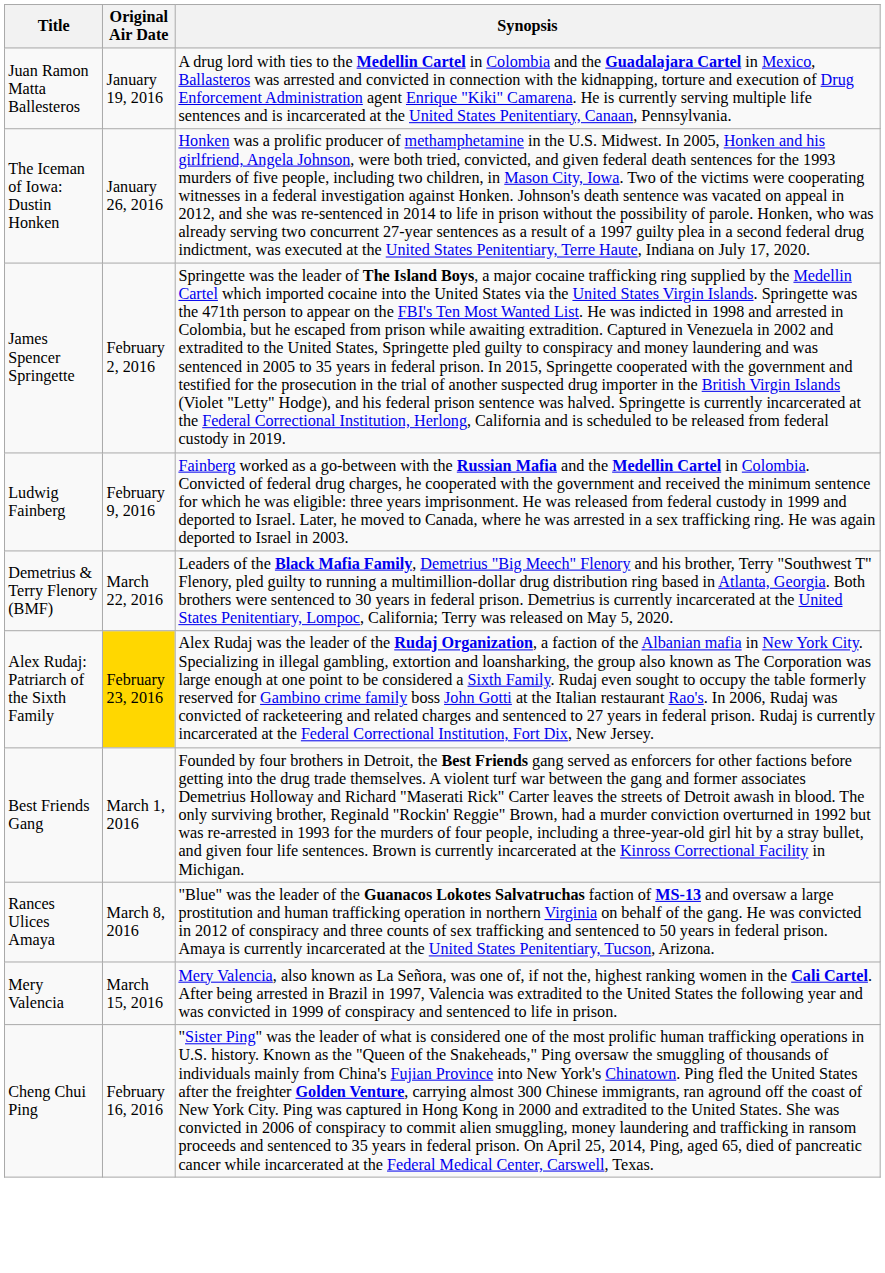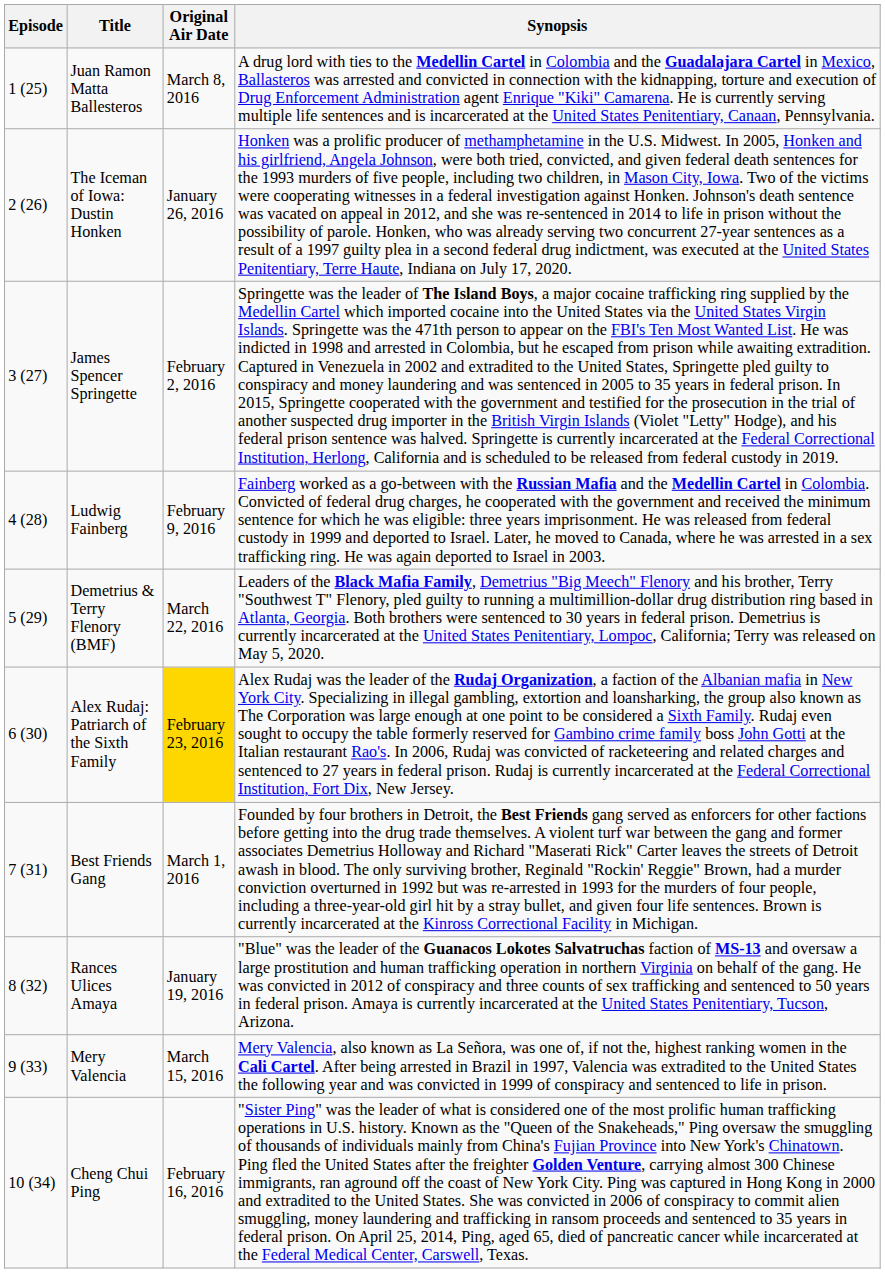 <table class="wikitable">
 <tr>
+<th>Episode</th>
 <th>Title</th>
 <th>Original Air Date</th>
 <th>Synopsis</th>
 </tr>
 <tr>
+<td>1 (25)</td>
 <td>Juan Ramon Matta Ballesteros</td>
-<td>January 19, 2016</td>
+<td>March 8, 2016</td>
 <td>A drug lord with ties to the <strong><a href='#'>Medellin Cartel</a></strong> in <a href='#'>Colombia</a> and the <strong><a href='#'>Guadalajara Cartel</a></strong> in <a href='#'>Mexico</a>, <a href='#'>Ballasteros</a> was arrested and convicted in connection with the kidnapping, torture and execution of <a href='#'>Drug Enforcement Administration</a> agent <a href='#'>Enrique "Kiki" Camarena</a>. He is currently serving multiple life sentences and is incarcerated at the <a href='#'>United States Penitentiary, Canaan</a>, Pennsylvania.</td>
 </tr>
 <tr>
+<td>2 (26)</td>
 <td>The Iceman of Iowa: Dustin Honken</td>
 <td>January 26, 2016</td>
 <td><a href='#'>Honken</a> was a prolific producer of <a href='#'>methamphetamine</a> in the U.S. Midwest. In 2005, <a href='#'>Honken and his girlfriend, Angela Johnson</a>, were both tried, convicted, and given federal death sentences for the 1993 murders of five people, including two children, in <a href='#'>Mason City, Iowa</a>. Two of the victims were cooperating witnesses in a federal investigation against Honken. Johnson's death sentence was vacated on appeal in 2012, and she was re-sentenced in 2014 to life in prison without the possibility of parole. Honken, who was already serving two concurrent 27-year sentences as a result of a 1997 guilty plea in a second federal drug indictment, was executed at the <a href='#'>United States Penitentiary, Terre Haute</a>, Indiana on July 17, 2020.</td>
 </tr>
 <tr>
+<td>3 (27)</td>
 <td>James Spencer Springette</td>
 <td>February 2, 2016</td>
 <td>Springette was the leader of <strong>The Island Boys</strong>, a major cocaine trafficking ring supplied by the <a href='#'>Medellin Cartel</a> which imported cocaine into the United States via the <a href='#'>United States Virgin Islands</a>. Springette was the 471th person to appear on the <a href='#'>FBI's Ten Most Wanted List</a>. He was indicted in 1998 and arrested in Colombia, but he escaped from prison while awaiting extradition. Captured in Venezuela in 2002 and extradited to the United States, Springette pled guilty to conspiracy and money laundering and was sentenced in 2005 to 35 years in federal prison. In 2015, Springette cooperated with the government and testified for the prosecution in the trial of another suspected drug importer in the <a href='#'>British Virgin Islands</a> (Violet "Letty" Hodge), and his federal prison sentence was halved. Springette is currently incarcerated at the <a href='#'>Federal Correctional Institution, Herlong</a>, California and is scheduled to be released from federal custody in 2019.</td>
 </tr>
 <tr>
+<td>4 (28)</td>
 <td>Ludwig Fainberg</td>
 <td>February 9, 2016</td>
 <td><a href='#'>Fainberg</a> worked as a go-between with the <strong><a href='#'>Russian Mafia</a></strong> and the <strong><a href='#'>Medellin Cartel</a></strong> in <a href='#'>Colombia</a>. Convicted of federal drug charges, he cooperated with the government and received the minimum sentence for which he was eligible: three years imprisonment. He was released from federal custody in 1999 and deported to Israel. Later, he moved to Canada, where he was arrested in a sex trafficking ring. He was again deported to Israel in 2003.</td>
 </tr>
 <tr>
+<td>5 (29)</td>
 <td>Demetrius & Terry Flenory (BMF)</td>
 <td>March 22, 2016</td>
 <td>Leaders of the <strong><a href='#'>Black Mafia Family</a></strong>, <a href='#'>Demetrius "Big Meech" Flenory</a> and his brother, Terry "Southwest T" Flenory, pled guilty to running a multimillion-dollar drug distribution ring based in <a href='#'>Atlanta, Georgia</a>. Both brothers were sentenced to 30 years in federal prison. Demetrius is currently incarcerated at the <a href='#'>United States Penitentiary, Lompoc</a>, California; Terry was released on May 5, 2020.</td>
 </tr>
 <tr>
+<td>6 (30)</td>
 <td>Alex Rudaj: Patriarch of the Sixth Family</td>
 <td style="background: gold;">February 23, 2016</td>
 <td>Alex Rudaj was the leader of the <strong><a href='#'>Rudaj Organization</a></strong>, a faction of the <a href='#'>Albanian mafia</a> in <a href='#'>New York City</a>. Specializing in illegal gambling, extortion and loansharking, the group also known as The Corporation was large enough at one point to be considered a <a href='#'>Sixth Family</a>. Rudaj even sought to occupy the table formerly reserved for <a href='#'>Gambino crime family</a> boss <a href='#'>John Gotti</a> at the Italian restaurant <a href='#'>Rao's</a>. In 2006, Rudaj was convicted of racketeering and related charges and sentenced to 27 years in federal prison. Rudaj is currently incarcerated at the <a href='#'>Federal Correctional Institution, Fort Dix</a>, New Jersey.</td>
 </tr>
 <tr>
+<td>7 (31)</td>
 <td>Best Friends Gang</td>
 <td>March 1, 2016</td>
 <td>Founded by four brothers in Detroit, the <strong>Best Friends</strong> gang served as enforcers for other factions before getting into the drug trade themselves. A violent turf war between the gang and former associates Demetrius Holloway and Richard "Maserati Rick" Carter leaves the streets of Detroit awash in blood. The only surviving brother, Reginald "Rockin' Reggie" Brown, had a murder conviction overturned in 1992 but was re-arrested in 1993 for the murders of four people, including a three-year-old girl hit by a stray bullet, and given four life sentences. Brown is currently incarcerated at the <a href='#'>Kinross Correctional Facility</a> in Michigan.</td>
 </tr>
 <tr>
+<td>8 (32)</td>
 <td>Rances Ulices Amaya</td>
-<td>March 8, 2016</td>
+<td>January 19, 2016</td>
 <td>"Blue" was the leader of the <strong>Guanacos Lokotes Salvatruchas</strong> faction of <strong><a href='#'>MS-13</a></strong> and oversaw a large prostitution and human trafficking operation in northern <a href='#'>Virginia</a> on behalf of the gang. He was convicted in 2012 of conspiracy and three counts of sex trafficking and sentenced to 50 years in federal prison. Amaya is currently incarcerated at the <a href='#'>United States Penitentiary, Tucson</a>, Arizona.</td>
 </tr>
 <tr>
+<td>9 (33)</td>
 <td>Mery Valencia</td>
 <td>March 15, 2016</td>
 <td><a href='#'>Mery Valencia</a>, also known as La Señora, was one of, if not the, highest ranking women in the <strong><a href='#'>Cali Cartel</a></strong>. After being arrested in Brazil in 1997, Valencia was extradited to the United States the following year and was convicted in 1999 of conspiracy and sentenced to life in prison.</td>
 </tr>
 <tr>
+<td>10 (34)</td>
 <td>Cheng Chui Ping</td>
 <td>February 16, 2016</td>
 <td>"<a href='#'>Sister Ping</a>" was the leader of what is considered one of the most prolific human trafficking operations in U.S. history. Known as the "Queen of the Snakeheads," Ping oversaw the smuggling of thousands of individuals mainly from China's <a href='#'>Fujian Province</a> into New York's <a href='#'>Chinatown</a>. Ping fled the United States after the freighter <strong><a href='#'>Golden Venture</a></strong>, carrying almost 300 Chinese immigrants, ran aground off the coast of New York City. Ping was captured in Hong Kong in 2000 and extradited to the United States. She was convicted in 2006 of conspiracy to commit alien smuggling, money laundering and trafficking in ransom proceeds and sentenced to 35 years in federal prison. On April 25, 2014, Ping, aged 65, died of pancreatic cancer while incarcerated at the <a href='#'>Federal Medical Center, Carswell</a>, Texas.</td>
 </tr>
 </table>
